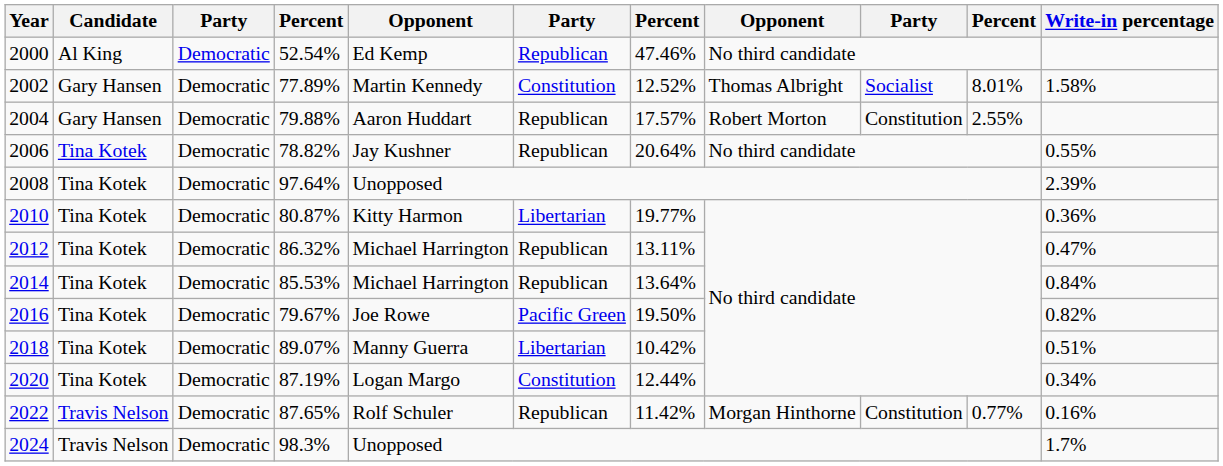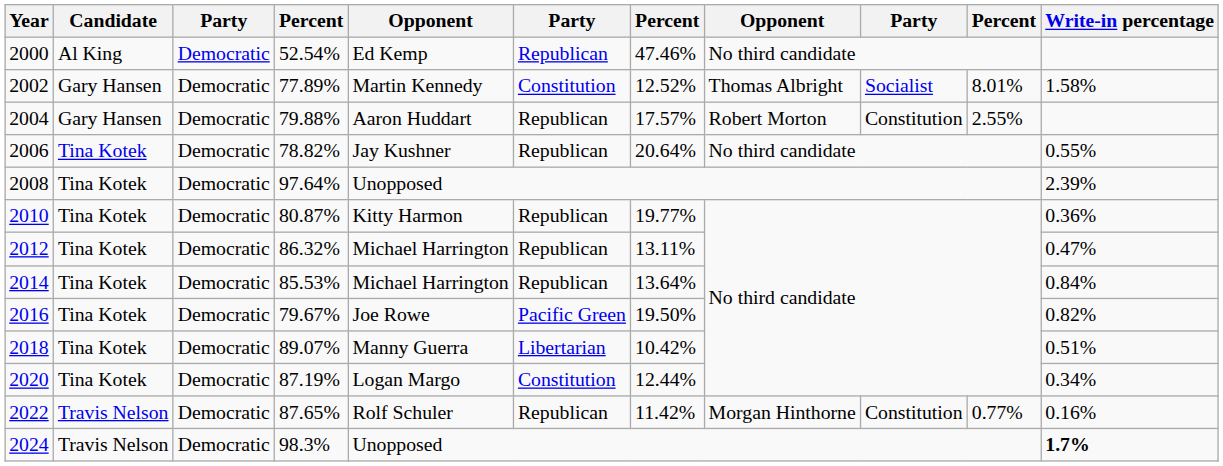 <table class="wikitable sortable" style="margin:0.5em auto; font-size:95%;">
 <tr>
 <th>Year</th>
 <th>Candidate</th>
 <th>Party</th>
 <th>Percent</th>
 <th>Opponent</th>
 <th>Party</th>
 <th>Percent</th>
 <th>Opponent</th>
 <th>Party</th>
 <th>Percent</th>
 <th><a href='#'>Write-in</a> percentage</th>
 </tr>
 <tr>
 <td>2000</td>
 <td>Al King</td>
 <td><a href='#'>Democratic</a></td>
 <td>52.54%</td>
 <td>Ed Kemp</td>
 <td><a href='#'>Republican</a></td>
 <td>47.46%</td>
 <td colspan="3">No third candidate</td>
 <td></td>
 </tr>
 <tr>
 <td>2002</td>
 <td>Gary Hansen</td>
 <td>Democratic</td>
 <td>77.89%</td>
 <td>Martin Kennedy</td>
 <td><a href='#'>Constitution</a></td>
 <td>12.52%</td>
 <td>Thomas Albright</td>
 <td><a href='#'>Socialist</a></td>
 <td>8.01%</td>
 <td>1.58%</td>
 </tr>
 <tr>
 <td>2004</td>
 <td>Gary Hansen</td>
 <td>Democratic</td>
 <td>79.88%</td>
 <td>Aaron Huddart</td>
 <td>Republican</td>
 <td>17.57%</td>
 <td>Robert Morton</td>
 <td>Constitution</td>
 <td>2.55%</td>
 <td></td>
 </tr>
 <tr>
 <td>2006</td>
 <td><a href='#'>Tina Kotek</a></td>
 <td>Democratic</td>
 <td>78.82%</td>
 <td>Jay Kushner</td>
 <td>Republican</td>
 <td>20.64%</td>
 <td colspan="3">No third candidate</td>
 <td>0.55%</td>
 </tr>
 <tr>
 <td>2008</td>
 <td>Tina Kotek</td>
 <td>Democratic</td>
 <td>97.64%</td>
 <td colspan="6">Unopposed</td>
 <td>2.39%</td>
 </tr>
 <tr>
 <td><a href='#'>2010</a></td>
 <td>Tina Kotek</td>
 <td>Democratic</td>
 <td>80.87%</td>
 <td>Kitty Harmon</td>
-<td><a href='#'>Libertarian</a></td>
+<td>Republican</td>
 <td>19.77%</td>
 <td colspan="3" rowspan="6">No third candidate</td>
 <td>0.36%</td>
 </tr>
 <tr>
 <td><a href='#'>2012</a></td>
 <td>Tina Kotek</td>
 <td>Democratic</td>
 <td>86.32%</td>
 <td>Michael Harrington</td>
 <td>Republican</td>
 <td>13.11%</td>
 <td>0.47%</td>
 </tr>
 <tr>
 <td><a href='#'>2014</a></td>
 <td>Tina Kotek</td>
 <td>Democratic</td>
 <td>85.53%</td>
 <td>Michael Harrington</td>
 <td>Republican</td>
 <td>13.64%</td>
 <td>0.84%</td>
 </tr>
 <tr>
 <td><a href='#'>2016</a></td>
 <td>Tina Kotek</td>
 <td>Democratic</td>
 <td>79.67%</td>
 <td>Joe Rowe</td>
 <td><a href='#'>Pacific Green</a></td>
 <td>19.50%</td>
 <td>0.82%</td>
 </tr>
 <tr>
 <td><a href='#'>2018</a></td>
 <td>Tina Kotek</td>
 <td>Democratic</td>
 <td>89.07%</td>
 <td>Manny Guerra</td>
 <td><a href='#'>Libertarian</a></td>
 <td>10.42%</td>
 <td>0.51%</td>
 </tr>
 <tr>
 <td><a href='#'>2020</a></td>
 <td>Tina Kotek</td>
 <td>Democratic</td>
 <td>87.19%</td>
 <td>Logan Margo</td>
 <td><a href='#'>Constitution</a></td>
 <td>12.44%</td>
 <td>0.34%</td>
 </tr>
 <tr>
 <td><a href='#'>2022</a></td>
 <td><a href='#'>Travis Nelson</a></td>
 <td>Democratic</td>
 <td>87.65%</td>
 <td>Rolf Schuler</td>
 <td>Republican</td>
 <td>11.42%</td>
 <td>Morgan Hinthorne</td>
 <td>Constitution</td>
 <td>0.77%</td>
 <td>0.16%</td>
 </tr>
 <tr>
 <td><a href='#'>2024</a></td>
 <td>Travis Nelson</td>
 <td>Democratic</td>
 <td>98.3%</td>
 <td colspan="6">Unopposed</td>
-<td>1.7%</td>
+<td><strong>1.7%</strong></td>
 </tr>
 </table>
